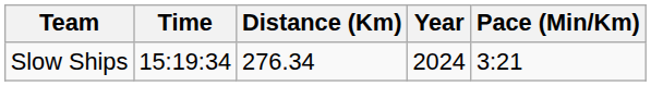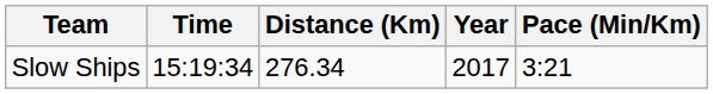 <table class="wikitable">
 <tr>
 <th>Team</th>
 <th>Time</th>
 <th>Distance (Km)</th>
 <th>Year</th>
 <th>Pace (Min/Km)</th>
 </tr>
 <tr>
 <td>Slow Ships</td>
 <td>15:19:34</td>
 <td>276.34</td>
-<td>2024</td>
+<td>2017</td>
 <td>3:21</td>
 </tr>
 </table>
